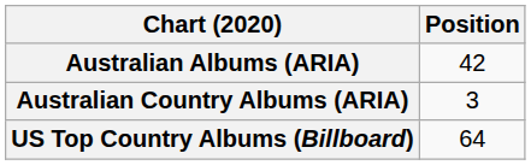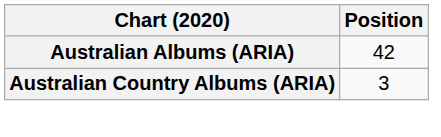 <table class="wikitable sortable plainrowheaders" style="text-align:center">
 <tr>
 <th scope="col">Chart (2020)</th>
 <th scope="col">Position</th>
 </tr>
 <tr>
 <th scope="row">Australian Albums (ARIA)</th>
 <td>42</td>
 </tr>
 <tr>
 <th scope="row">Australian Country Albums (ARIA)</th>
 <td>3</td>
 </tr>
-<tr>
-<th scope="row">US Top Country Albums (<em>Billboard</em>)</th>
-<td>64</td>
-</tr>
 </table>
